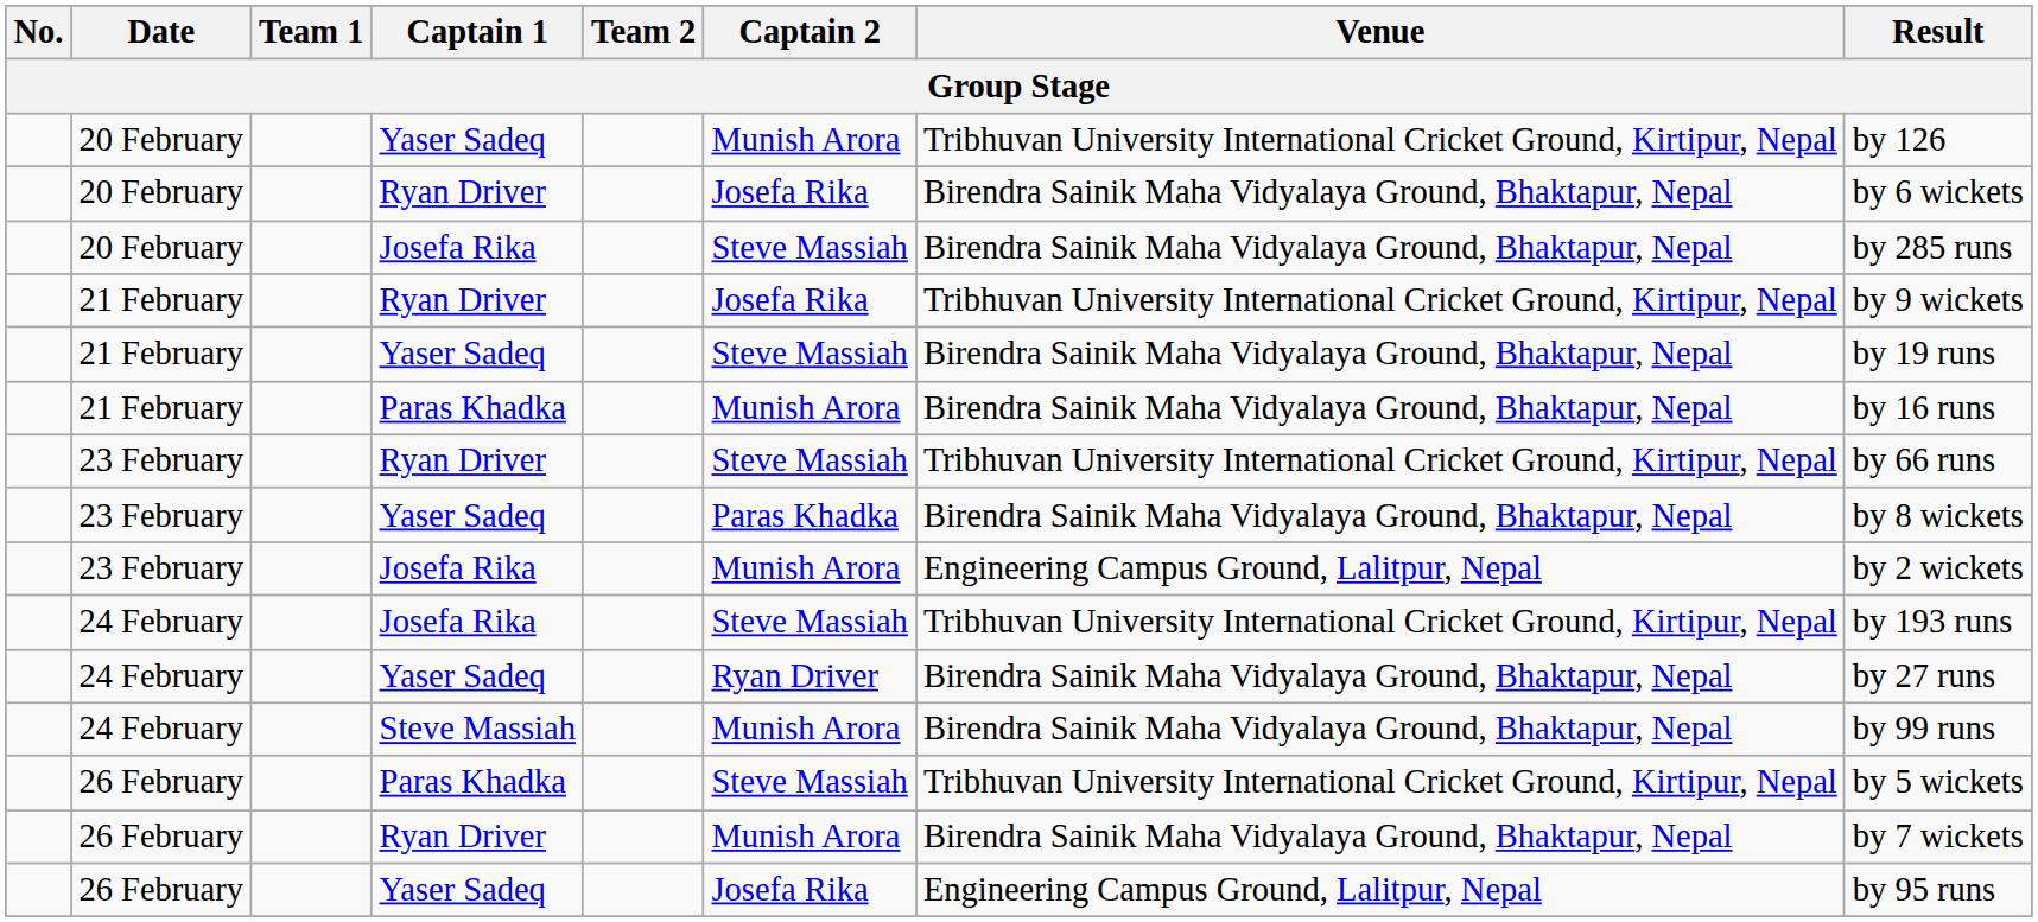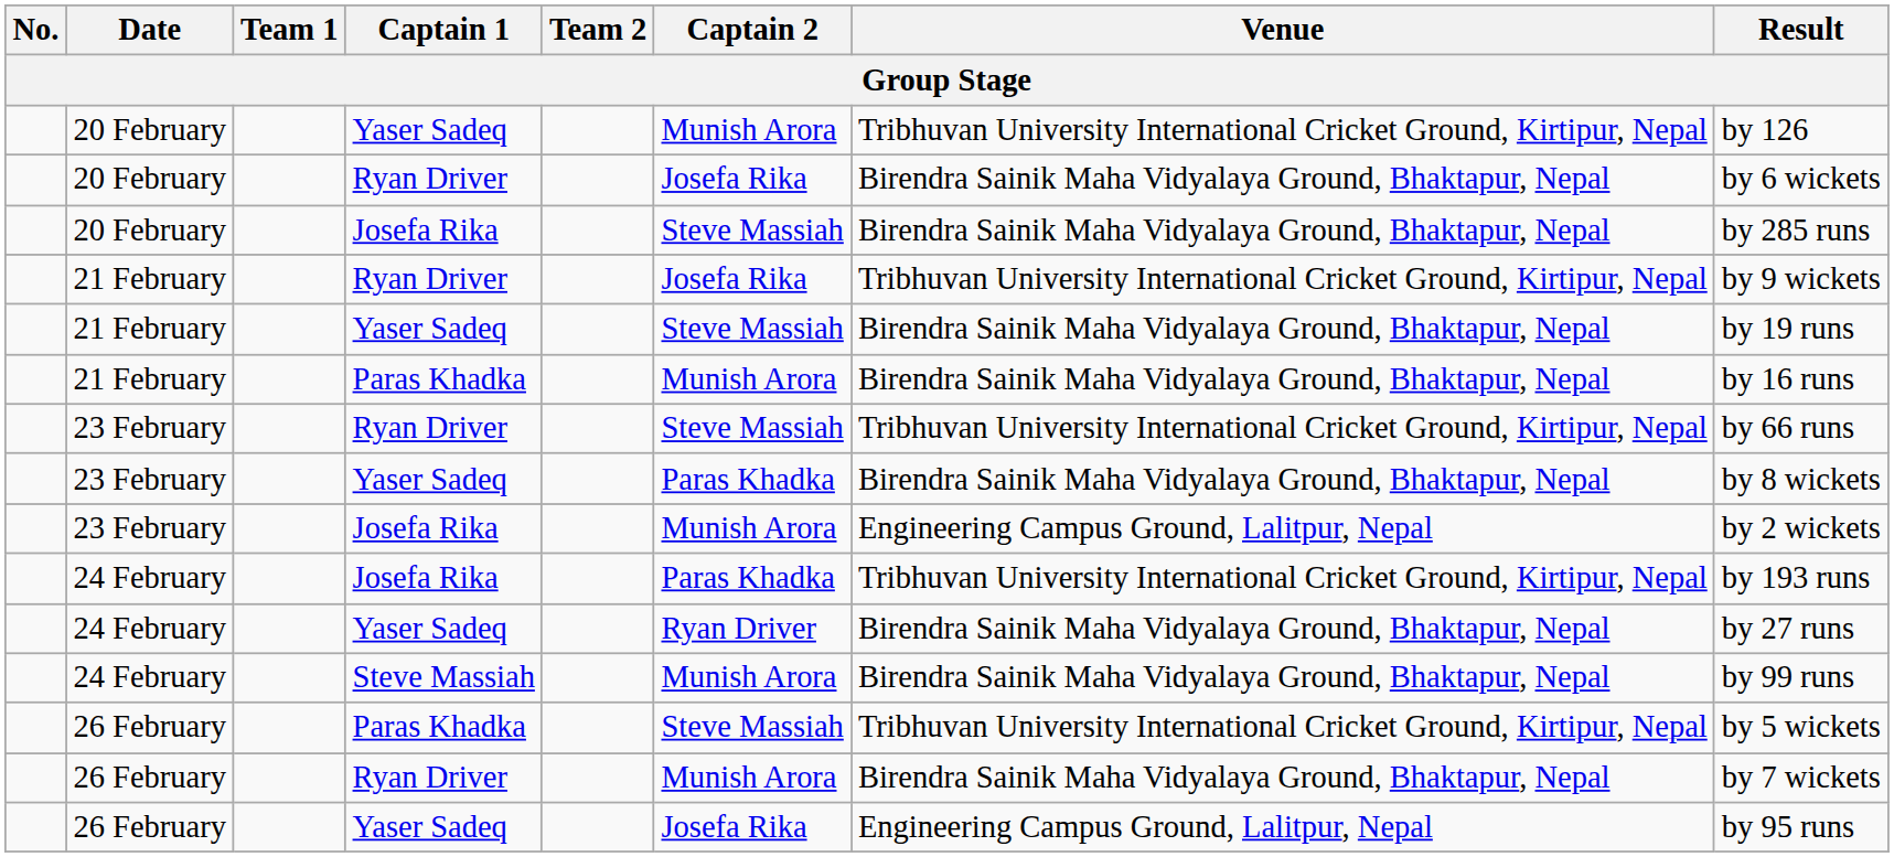 <table class="wikitable">
 <tr>
 <th>No.</th>
 <th>Date</th>
 <th>Team 1</th>
 <th>Captain 1</th>
 <th>Team 2</th>
 <th>Captain 2</th>
 <th>Venue</th>
 <th>Result</th>
 </tr>
 <tr>
 <th colspan="9">Group Stage</th>
 </tr>
 <tr>
 <td></td>
 <td>20 February</td>
 <td></td>
 <td><a href='#'>Yaser Sadeq</a></td>
 <td></td>
 <td><a href='#'>Munish Arora</a></td>
 <td>Tribhuvan University International Cricket Ground, <a href='#'>Kirtipur</a>, <a href='#'>Nepal</a></td>
 <td> by 126</td>
 </tr>
 <tr>
 <td></td>
 <td>20 February</td>
 <td></td>
 <td><a href='#'>Ryan Driver</a></td>
 <td></td>
 <td><a href='#'>Josefa Rika</a></td>
 <td>Birendra Sainik Maha Vidyalaya Ground, <a href='#'>Bhaktapur</a>, <a href='#'>Nepal</a></td>
 <td> by 6 wickets</td>
 </tr>
 <tr>
 <td></td>
 <td>20 February</td>
 <td></td>
 <td><a href='#'>Josefa Rika</a></td>
 <td></td>
 <td><a href='#'>Steve Massiah</a></td>
 <td>Birendra Sainik Maha Vidyalaya Ground, <a href='#'>Bhaktapur</a>, <a href='#'>Nepal</a></td>
 <td> by 285 runs</td>
 </tr>
 <tr>
 <td></td>
 <td>21 February</td>
 <td></td>
 <td><a href='#'>Ryan Driver</a></td>
 <td></td>
 <td><a href='#'>Josefa Rika</a></td>
 <td>Tribhuvan University International Cricket Ground, <a href='#'>Kirtipur</a>, <a href='#'>Nepal</a></td>
 <td> by 9 wickets</td>
 </tr>
 <tr>
 <td></td>
 <td>21 February</td>
 <td></td>
 <td><a href='#'>Yaser Sadeq</a></td>
 <td></td>
 <td><a href='#'>Steve Massiah</a></td>
 <td>Birendra Sainik Maha Vidyalaya Ground, <a href='#'>Bhaktapur</a>, <a href='#'>Nepal</a></td>
 <td> by 19 runs</td>
 </tr>
 <tr>
 <td></td>
 <td>21 February</td>
 <td></td>
 <td><a href='#'>Paras Khadka</a></td>
 <td></td>
 <td><a href='#'>Munish Arora</a></td>
 <td>Birendra Sainik Maha Vidyalaya Ground, <a href='#'>Bhaktapur</a>, <a href='#'>Nepal</a></td>
 <td> by 16 runs</td>
 </tr>
 <tr>
 <td></td>
 <td>23 February</td>
 <td></td>
 <td><a href='#'>Ryan Driver</a></td>
 <td></td>
 <td><a href='#'>Steve Massiah</a></td>
 <td>Tribhuvan University International Cricket Ground, <a href='#'>Kirtipur</a>, <a href='#'>Nepal</a></td>
 <td> by 66 runs</td>
 </tr>
 <tr>
 <td></td>
 <td>23 February</td>
 <td></td>
 <td><a href='#'>Yaser Sadeq</a></td>
 <td></td>
 <td><a href='#'>Paras Khadka</a></td>
 <td>Birendra Sainik Maha Vidyalaya Ground, <a href='#'>Bhaktapur</a>, <a href='#'>Nepal</a></td>
 <td> by 8 wickets</td>
 </tr>
 <tr>
 <td></td>
 <td>23 February</td>
 <td></td>
 <td><a href='#'>Josefa Rika</a></td>
 <td></td>
 <td><a href='#'>Munish Arora</a></td>
 <td>Engineering Campus Ground, <a href='#'>Lalitpur</a>, <a href='#'>Nepal</a></td>
 <td> by 2 wickets</td>
 </tr>
 <tr>
 <td></td>
 <td>24 February</td>
 <td></td>
 <td><a href='#'>Josefa Rika</a></td>
 <td></td>
-<td><a href='#'>Steve Massiah</a></td>
+<td><a href='#'>Paras Khadka</a></td>
 <td>Tribhuvan University International Cricket Ground, <a href='#'>Kirtipur</a>, <a href='#'>Nepal</a></td>
 <td> by 193 runs</td>
 </tr>
 <tr>
 <td></td>
 <td>24 February</td>
 <td></td>
 <td><a href='#'>Yaser Sadeq</a></td>
 <td></td>
 <td><a href='#'>Ryan Driver</a></td>
 <td>Birendra Sainik Maha Vidyalaya Ground, <a href='#'>Bhaktapur</a>, <a href='#'>Nepal</a></td>
 <td> by 27 runs</td>
 </tr>
 <tr>
 <td></td>
 <td>24 February</td>
 <td></td>
 <td><a href='#'>Steve Massiah</a></td>
 <td></td>
 <td><a href='#'>Munish Arora</a></td>
 <td>Birendra Sainik Maha Vidyalaya Ground, <a href='#'>Bhaktapur</a>, <a href='#'>Nepal</a></td>
 <td> by 99 runs</td>
 </tr>
 <tr>
 <td></td>
 <td>26 February</td>
 <td></td>
 <td><a href='#'>Paras Khadka</a></td>
 <td></td>
 <td><a href='#'>Steve Massiah</a></td>
 <td>Tribhuvan University International Cricket Ground, <a href='#'>Kirtipur</a>, <a href='#'>Nepal</a></td>
 <td> by 5 wickets</td>
 </tr>
 <tr>
 <td></td>
 <td>26 February</td>
 <td></td>
 <td><a href='#'>Ryan Driver</a></td>
 <td></td>
 <td><a href='#'>Munish Arora</a></td>
 <td>Birendra Sainik Maha Vidyalaya Ground, <a href='#'>Bhaktapur</a>, <a href='#'>Nepal</a></td>
 <td> by 7 wickets</td>
 </tr>
 <tr>
 <td></td>
 <td>26 February</td>
 <td></td>
 <td><a href='#'>Yaser Sadeq</a></td>
 <td></td>
 <td><a href='#'>Josefa Rika</a></td>
 <td>Engineering Campus Ground, <a href='#'>Lalitpur</a>, <a href='#'>Nepal</a></td>
 <td> by 95 runs</td>
 </tr>
 </table>
